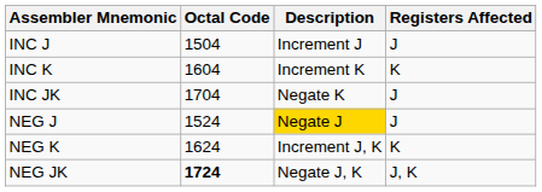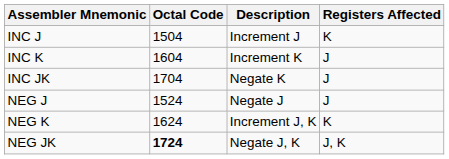 <table class="wikitable">
 <tr>
 <th>Assembler Mnemonic</th>
 <th>Octal Code</th>
 <th>Description</th>
 <th>Registers Affected</th>
 </tr>
 <tr>
 <td>INC J</td>
 <td>1504</td>
 <td>Increment J</td>
-<td>J</td>
+<td>K</td>
 </tr>
 <tr>
 <td>INC K</td>
 <td>1604</td>
 <td>Increment K</td>
-<td>K</td>
+<td>J</td>
 </tr>
 <tr>
 <td>INC JK</td>
 <td>1704</td>
 <td>Negate K</td>
 <td>J</td>
 </tr>
 <tr>
 <td>NEG J</td>
 <td>1524</td>
-<td style="background: gold;">Negate J</td>
+<td>Negate J</td>
 <td>J</td>
 </tr>
 <tr>
 <td>NEG K</td>
 <td>1624</td>
 <td>Increment J, K</td>
 <td>K</td>
 </tr>
 <tr>
 <td>NEG JK</td>
 <td><strong>1724</strong></td>
 <td>Negate J, K</td>
 <td>J, K</td>
 </tr>
 </table>
